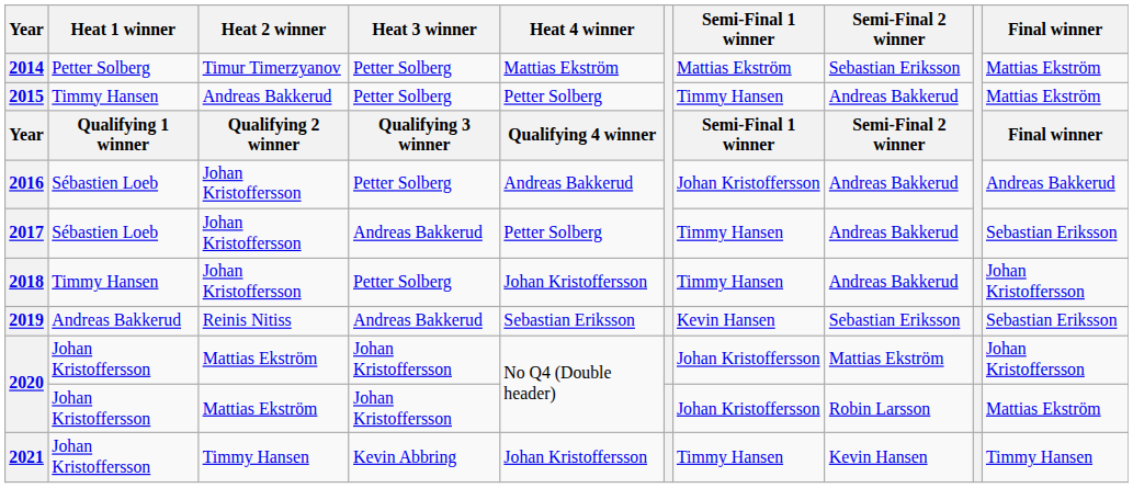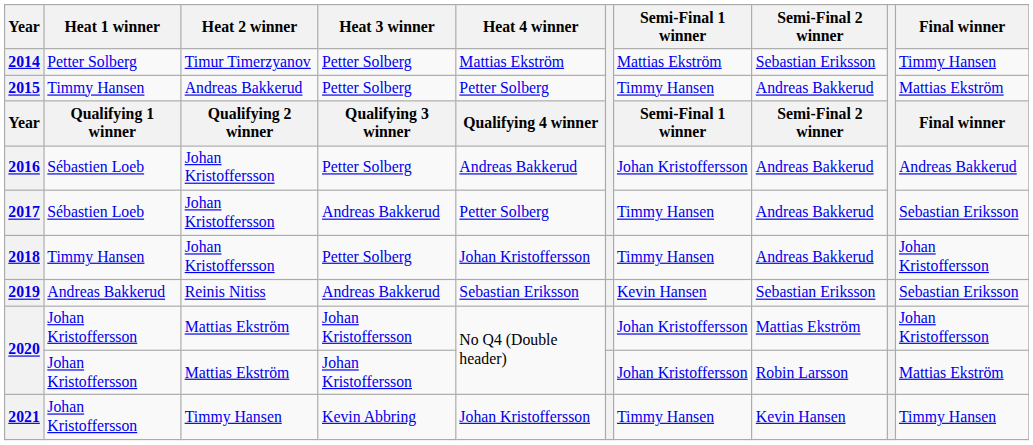 <table class="wikitable" width=100% style="font-size: 85%;">
 <tr>
 <th>Year</th>
 <th>Heat 1 winner</th>
 <th>Heat 2 winner</th>
 <th>Heat 3 winner</th>
 <th>Heat 4 winner</th>
 <th rowspan=6></th>
 <th>Semi-Final 1 winner</th>
 <th>Semi-Final 2 winner</th>
 <th rowspan=6></th>
 <th>Final winner</th>
 </tr>
 <tr>
 <th><a href='#'>2014</a></th>
 <td> <a href='#'>Petter Solberg</a></td>
 <td> <a href='#'>Timur Timerzyanov</a></td>
 <td> <a href='#'>Petter Solberg</a></td>
 <td> <a href='#'>Mattias Ekström</a></td>
 <td> <a href='#'>Mattias Ekström</a></td>
 <td> <a href='#'>Sebastian Eriksson</a></td>
-<td> <a href='#'>Mattias Ekström</a></td>
+<td> <a href='#'>Timmy Hansen</a></td>
 </tr>
 <tr>
 <th><a href='#'>2015</a></th>
 <td> <a href='#'>Timmy Hansen</a></td>
 <td> <a href='#'>Andreas Bakkerud</a></td>
 <td> <a href='#'>Petter Solberg</a></td>
 <td> <a href='#'>Petter Solberg</a></td>
 <td> <a href='#'>Timmy Hansen</a></td>
 <td> <a href='#'>Andreas Bakkerud</a></td>
 <td> <a href='#'>Mattias Ekström</a></td>
 </tr>
 <tr>
 <th>Year</th>
 <th>Qualifying 1 winner</th>
 <th>Qualifying 2 winner</th>
 <th>Qualifying 3 winner</th>
 <th>Qualifying 4 winner</th>
 <th>Semi-Final 1 winner</th>
 <th>Semi-Final 2 winner</th>
 <th>Final winner</th>
 </tr>
 <tr>
 <th><a href='#'>2016</a></th>
 <td> <a href='#'>Sébastien Loeb</a></td>
 <td> <a href='#'>Johan Kristoffersson</a></td>
 <td> <a href='#'>Petter Solberg</a></td>
 <td> <a href='#'>Andreas Bakkerud</a></td>
 <td> <a href='#'>Johan Kristoffersson</a></td>
 <td> <a href='#'>Andreas Bakkerud</a></td>
 <td> <a href='#'>Andreas Bakkerud</a></td>
 </tr>
 <tr>
 <th><a href='#'>2017</a></th>
 <td> <a href='#'>Sébastien Loeb</a></td>
 <td> <a href='#'>Johan Kristoffersson</a></td>
 <td> <a href='#'>Andreas Bakkerud</a></td>
 <td> <a href='#'>Petter Solberg</a></td>
 <td> <a href='#'>Timmy Hansen</a></td>
 <td> <a href='#'>Andreas Bakkerud</a></td>
 <td> <a href='#'>Sebastian Eriksson</a></td>
 </tr>
 <tr>
 <th><a href='#'>2018</a></th>
 <td> <a href='#'>Timmy Hansen</a></td>
 <td> <a href='#'>Johan Kristoffersson</a></td>
 <td> <a href='#'>Petter Solberg</a></td>
 <td> <a href='#'>Johan Kristoffersson</a></td>
 <th></th>
 <td> <a href='#'>Timmy Hansen</a></td>
 <td> <a href='#'>Andreas Bakkerud</a></td>
 <th></th>
 <td> <a href='#'>Johan Kristoffersson</a></td>
 </tr>
 <tr>
 <th><a href='#'>2019</a></th>
 <td> <a href='#'>Andreas Bakkerud</a></td>
 <td> <a href='#'>Reinis Nitiss</a></td>
 <td> <a href='#'>Andreas Bakkerud</a></td>
 <td> <a href='#'>Sebastian Eriksson</a></td>
 <th></th>
 <td> <a href='#'>Kevin Hansen</a></td>
 <td> <a href='#'>Sebastian Eriksson</a></td>
 <th></th>
 <td> <a href='#'>Sebastian Eriksson</a></td>
 </tr>
 <tr>
 <th rowspan="2"><a href='#'>2020</a></th>
 <td> <a href='#'>Johan Kristoffersson</a></td>
 <td> <a href='#'>Mattias Ekström</a></td>
 <td> <a href='#'>Johan Kristoffersson</a></td>
 <td rowspan="2">No Q4 (Double header)</td>
 <th></th>
 <td> <a href='#'>Johan Kristoffersson</a></td>
 <td> <a href='#'>Mattias Ekström</a></td>
 <th></th>
 <td> <a href='#'>Johan Kristoffersson</a></td>
 </tr>
 <tr>
 <td> <a href='#'>Johan Kristoffersson</a></td>
 <td> <a href='#'>Mattias Ekström</a></td>
 <td> <a href='#'>Johan Kristoffersson</a></td>
 <th></th>
 <td> <a href='#'>Johan Kristoffersson</a></td>
 <td> <a href='#'>Robin Larsson</a></td>
 <th></th>
 <td> <a href='#'>Mattias Ekström</a></td>
 </tr>
 <tr>
 <th><a href='#'>2021</a></th>
 <td> <a href='#'>Johan Kristoffersson</a></td>
 <td> <a href='#'>Timmy Hansen</a></td>
 <td> <a href='#'>Kevin Abbring</a></td>
 <td> <a href='#'>Johan Kristoffersson</a></td>
 <th></th>
 <td> <a href='#'>Timmy Hansen</a></td>
 <td> <a href='#'>Kevin Hansen</a></td>
 <th></th>
 <td> <a href='#'>Timmy Hansen</a></td>
 </tr>
 </table>
